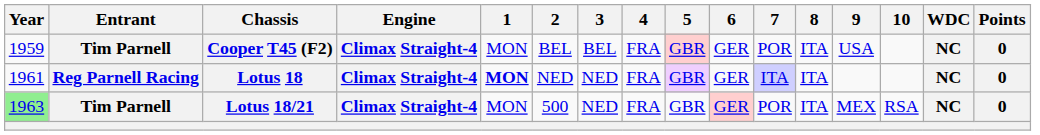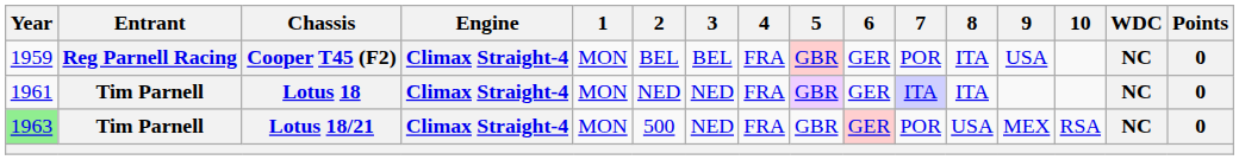 <table class="wikitable" style="text-align:center; font-size:90%">
 <tr>
 <th>Year</th>
 <th>Entrant</th>
 <th>Chassis</th>
 <th>Engine</th>
 <th>1</th>
 <th>2</th>
 <th>3</th>
 <th>4</th>
 <th>5</th>
 <th>6</th>
 <th>7</th>
 <th>8</th>
 <th>9</th>
 <th>10</th>
 <th>WDC</th>
 <th>Points</th>
 </tr>
 <tr>
 <td><a href='#'>1959</a></td>
-<th>Tim Parnell</th>
+<th><a href='#'>Reg Parnell Racing</a></th>
 <th><a href='#'>Cooper</a> <a href='#'>T45</a> (F2)</th>
 <th><a href='#'>Climax</a> <a href='#'>Straight-4</a></th>
 <td><a href='#'>MON</a></td>
 <td><a href='#'>BEL</a></td>
 <td><a href='#'>BEL</a></td>
 <td><a href='#'>FRA</a></td>
 <td style="background:#FFCFCF;"><a href='#'>GBR</a><br></td>
 <td><a href='#'>GER</a></td>
 <td><a href='#'>POR</a></td>
 <td><a href='#'>ITA</a></td>
 <td><a href='#'>USA</a></td>
 <td></td>
 <th>NC</th>
 <th>0</th>
 </tr>
 <tr>
 <td><a href='#'>1961</a></td>
-<th><a href='#'>Reg Parnell Racing</a></th>
+<th>Tim Parnell</th>
 <th><a href='#'>Lotus</a> <a href='#'>18</a></th>
 <th><a href='#'>Climax</a> <a href='#'>Straight-4</a></th>
-<td><strong><a href='#'>MON</a></strong></td>
+<td><a href='#'>MON</a></td>
 <td><a href='#'>NED</a></td>
 <td><a href='#'>NED</a></td>
 <td><a href='#'>FRA</a></td>
 <td style="background:#EFCFFF;"><a href='#'>GBR</a><br></td>
 <td><a href='#'>GER</a></td>
 <td style="background:#CFCFFF;"><a href='#'>ITA</a><br></td>
 <td><a href='#'>ITA</a></td>
 <td></td>
 <td></td>
 <th>NC</th>
 <th>0</th>
 </tr>
 <tr>
 <td style="background: lightgreen;"><a href='#'>1963</a></td>
 <th>Tim Parnell</th>
 <th><a href='#'>Lotus</a> <a href='#'>18/21</a></th>
 <th><a href='#'>Climax</a> <a href='#'>Straight-4</a></th>
 <td><a href='#'>MON</a></td>
 <td><a href='#'>500</a></td>
 <td><a href='#'>NED</a></td>
 <td><a href='#'>FRA</a></td>
 <td><a href='#'>GBR</a></td>
 <td style="background:#FFCFCF;"><a href='#'>GER</a><br></td>
 <td><a href='#'>POR</a></td>
-<td><a href='#'>ITA</a></td>
+<td><a href='#'>USA</a></td>
 <td><a href='#'>MEX</a></td>
 <td><a href='#'>RSA</a></td>
 <th>NC</th>
 <th>0</th>
 </tr>
 <tr>
 <th colspan="16"></th>
 </tr>
 </table>
